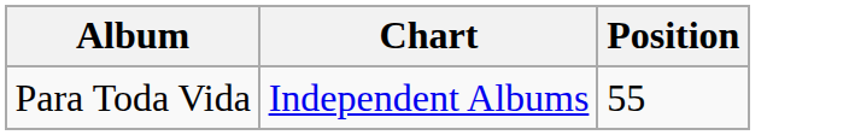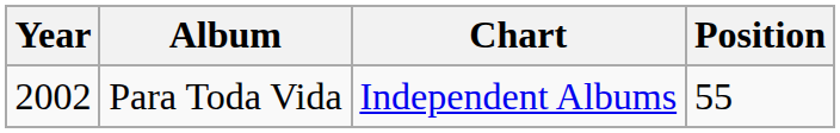 <table class="wikitable">
 <tr>
+<th>Year</th>
 <th>Album</th>
 <th>Chart</th>
 <th>Position</th>
 </tr>
 <tr>
+<td>2002</td>
 <td>Para Toda Vida</td>
 <td><a href='#'>Independent Albums</a></td>
 <td>55</td>
 </tr>
 </table>
